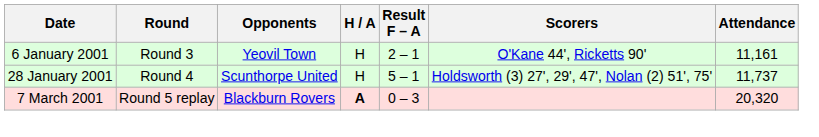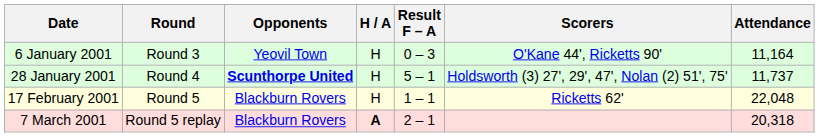 <table class="wikitable" style="text-align:center">
 <tr>
 <th>Date</th>
 <th>Round</th>
 <th>Opponents</th>
 <th>H / A</th>
 <th>Result<br>F – A</th>
 <th>Scorers</th>
 <th>Attendance</th>
 </tr>
 <tr bgcolor="#ddffdd">
 <td>6 January 2001</td>
 <td>Round 3</td>
 <td><a href='#'>Yeovil Town</a></td>
 <td>H</td>
-<td>2 – 1</td>
+<td>0 – 3</td>
 <td><a href='#'>O'Kane</a> 44', <a href='#'>Ricketts</a> 90'</td>
-<td>11,161</td>
+<td>11,164</td>
 </tr>
 <tr bgcolor="#ddffdd">
 <td>28 January 2001</td>
 <td>Round 4</td>
-<td><a href='#'>Scunthorpe United</a></td>
+<td><strong><a href='#'>Scunthorpe United</a></strong></td>
 <td>H</td>
 <td>5 – 1</td>
 <td><a href='#'>Holdsworth</a> (3) 27', 29', 47', <a href='#'>Nolan</a> (2) 51', 75'</td>
 <td>11,737</td>
+</tr>
+<tr bgcolor="#ffffdd">
+<td>17 February 2001</td>
+<td>Round 5</td>
+<td><a href='#'>Blackburn Rovers</a></td>
+<td>H</td>
+<td>1 – 1</td>
+<td><a href='#'>Ricketts</a> 62'</td>
+<td>22,048</td>
 </tr>
 <tr bgcolor="#ffdddd">
 <td>7 March 2001</td>
 <td>Round 5 replay</td>
 <td><a href='#'>Blackburn Rovers</a></td>
 <td><strong>A</strong></td>
-<td>0 – 3</td>
+<td>2 – 1</td>
 <td></td>
-<td>20,320</td>
+<td>20,318</td>
 </tr>
 </table>
